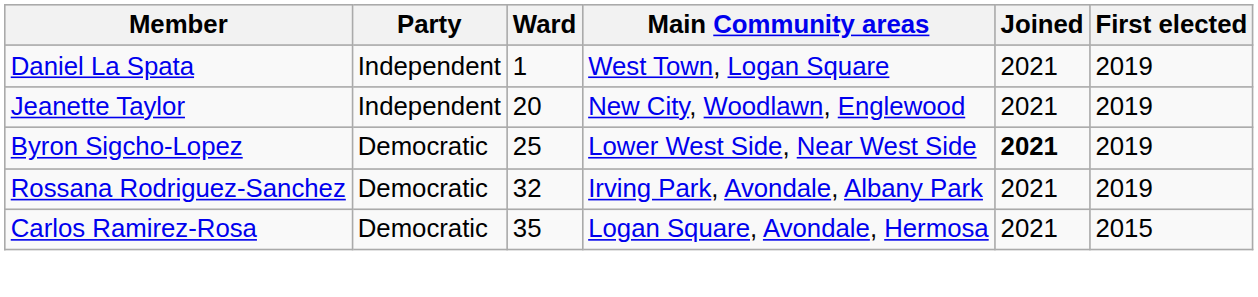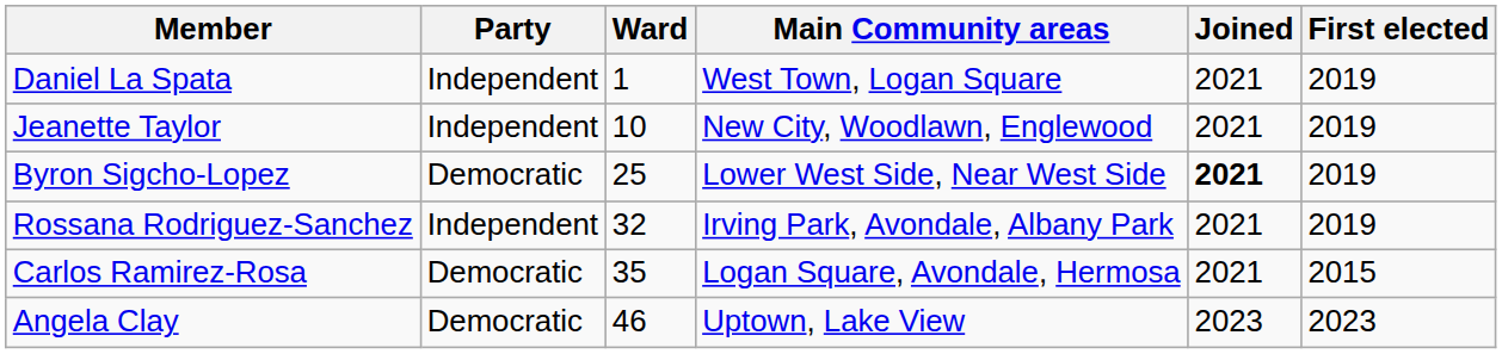 <table class="wikitable sortable">
 <tr>
 <th>Member</th>
 <th>Party</th>
 <th>Ward</th>
 <th>Main <a href='#'>Community areas</a></th>
 <th>Joined</th>
 <th>First elected</th>
 </tr>
 <tr>
 <td><a href='#'>Daniel La Spata</a></td>
 <td Independent >Independent </td>
 <td>1</td>
 <td><a href='#'>West Town</a>, <a href='#'>Logan Square</a></td>
 <td>2021</td>
 <td>2019</td>
 </tr>
 <tr>
 <td><a href='#'>Jeanette Taylor</a></td>
 <td Independent >Independent </td>
-<td>20</td>
+<td>10</td>
 <td><a href='#'>New City</a>, <a href='#'>Woodlawn</a>, <a href='#'>Englewood</a></td>
 <td>2021</td>
 <td>2019</td>
 </tr>
 <tr>
 <td><a href='#'>Byron Sigcho-Lopez</a></td>
 <td Democratic >Democratic</td>
 <td>25</td>
 <td><a href='#'>Lower West Side</a>, <a href='#'>Near West Side</a></td>
 <td><strong>2021</strong></td>
 <td>2019</td>
 </tr>
 <tr>
 <td><a href='#'>Rossana Rodriguez-Sanchez</a></td>
-<td Democratic >Democratic</td>
+<td Independent >Independent </td>
 <td>32</td>
 <td><a href='#'>Irving Park</a>, <a href='#'>Avondale</a>, <a href='#'>Albany Park</a></td>
 <td>2021</td>
 <td>2019</td>
 </tr>
 <tr>
 <td><a href='#'>Carlos Ramirez-Rosa</a></td>
 <td Democratic >Democratic</td>
 <td>35</td>
 <td><a href='#'>Logan Square</a>, <a href='#'>Avondale</a>, <a href='#'>Hermosa</a></td>
 <td>2021</td>
 <td>2015</td>
 </tr>
+<tr>
+<td><a href='#'>Angela Clay</a></td>
+<td Democratic >Democratic</td>
+<td>46</td>
+<td><a href='#'>Uptown</a>, <a href='#'>Lake View</a></td>
+<td>2023</td>
+<td>2023</td>
+</tr>
 </table>
